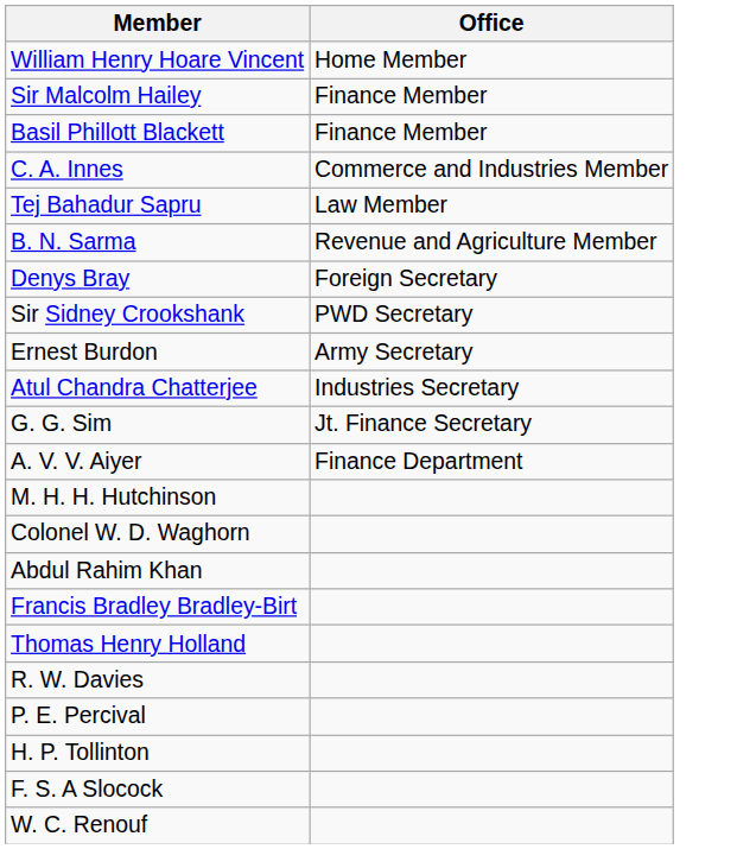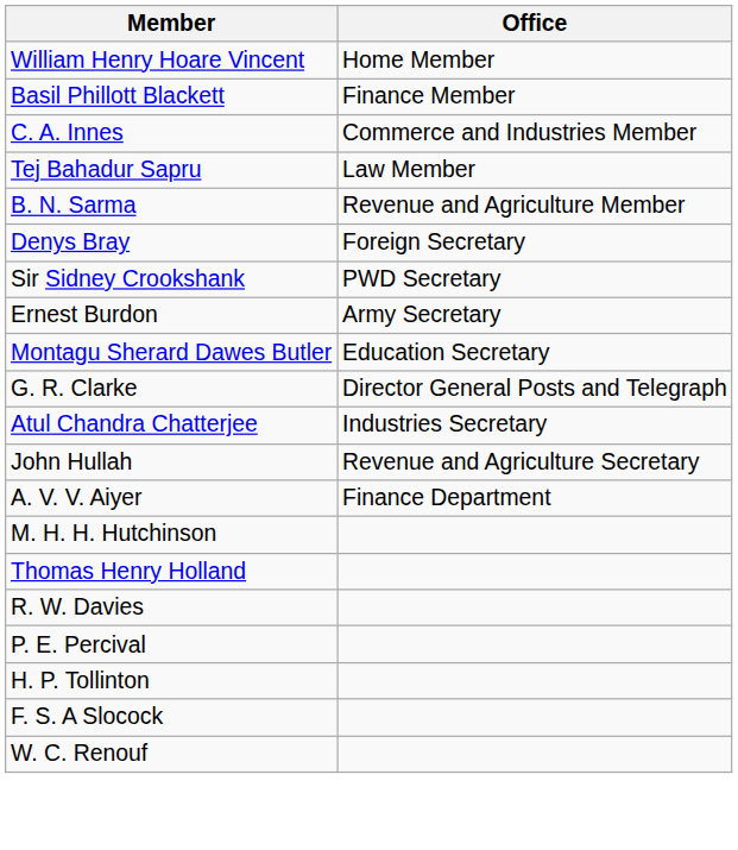 <table class="wikitable">
 <tr>
 <th>Member</th>
 <th>Office</th>
 </tr>
 <tr>
 <td><a href='#'>William Henry Hoare Vincent</a></td>
 <td>Home Member</td>
-</tr>
-<tr>
-<td><a href='#'>Sir Malcolm Hailey</a></td>
-<td>Finance Member</td>
 </tr>
 <tr>
 <td><a href='#'>Basil Phillott Blackett</a></td>
 <td>Finance Member</td>
 </tr>
 <tr>
 <td><a href='#'>C. A. Innes</a></td>
 <td>Commerce and Industries Member</td>
 </tr>
 <tr>
 <td><a href='#'>Tej Bahadur Sapru</a></td>
 <td>Law Member</td>
 </tr>
 <tr>
 <td><a href='#'>B. N. Sarma</a></td>
 <td>Revenue and Agriculture Member</td>
 </tr>
 <tr>
 <td><a href='#'>Denys Bray</a></td>
 <td>Foreign Secretary</td>
 </tr>
 <tr>
 <td>Sir <a href='#'>Sidney Crookshank</a></td>
 <td>PWD Secretary</td>
 </tr>
 <tr>
 <td>Ernest Burdon</td>
 <td>Army Secretary</td>
 </tr>
 <tr>
+<td><a href='#'>Montagu Sherard Dawes Butler</a></td>
+<td>Education Secretary</td>
+</tr>
+<tr>
+<td>G. R. Clarke</td>
+<td>Director General Posts and Telegraph</td>
+</tr>
+<tr>
 <td><a href='#'>Atul Chandra Chatterjee</a></td>
 <td>Industries Secretary</td>
 </tr>
 <tr>
-<td>G. G. Sim</td>
-<td>Jt. Finance Secretary</td>
+<td>John Hullah</td>
+<td>Revenue and Agriculture Secretary</td>
 </tr>
 <tr>
 <td>A. V. V. Aiyer</td>
 <td>Finance Department</td>
 </tr>
 <tr>
 <td>M. H. H. Hutchinson</td>
-<td></td>
-</tr>
-<tr>
-<td>Colonel W. D. Waghorn</td>
-<td></td>
-</tr>
-<tr>
-<td>Abdul Rahim Khan</td>
-<td></td>
-</tr>
-<tr>
-<td><a href='#'>Francis Bradley Bradley-Birt</a></td>
 <td></td>
 </tr>
 <tr>
 <td><a href='#'>Thomas Henry Holland</a></td>
 <td></td>
 </tr>
 <tr>
 <td>R. W. Davies</td>
 <td></td>
 </tr>
 <tr>
 <td>P. E. Percival</td>
 <td></td>
 </tr>
 <tr>
 <td>H. P. Tollinton</td>
 <td></td>
 </tr>
 <tr>
 <td>F. S. A Slocock</td>
 <td></td>
 </tr>
 <tr>
 <td>W. C. Renouf</td>
 <td></td>
 </tr>
 </table>
